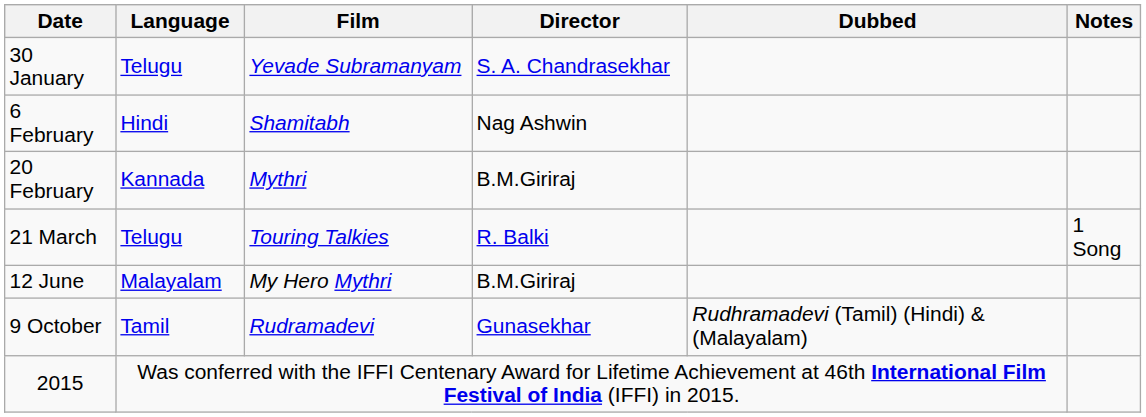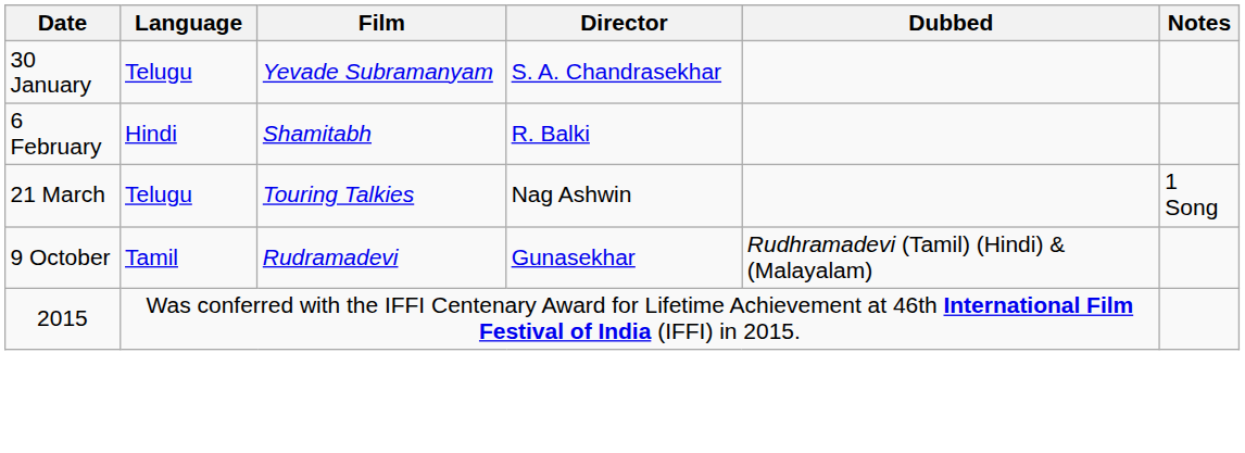 <table class="wikitable sortable">
 <tr bgcolor="#CCCCCC" align="center"|->
 <th>Date</th>
 <th>Language</th>
 <th>Film</th>
 <th>Director</th>
 <th>Dubbed</th>
 <th>Notes</th>
 </tr>
 <tr>
 <td>30 January</td>
 <td><a href='#'>Telugu</a></td>
 <td><em><a href='#'>Yevade Subramanyam</a></em></td>
 <td><a href='#'>S. A. Chandrasekhar</a></td>
 <td></td>
 <td></td>
 </tr>
 <tr>
 <td>6 February</td>
 <td><a href='#'>Hindi</a></td>
 <td><em><a href='#'>Shamitabh</a></em></td>
-<td>Nag Ashwin</td>
-<td></td>
-<td></td>
-</tr>
-<tr>
-<td>20 February</td>
-<td><a href='#'>Kannada</a></td>
-<td><em><a href='#'>Mythri</a></em></td>
-<td>B.M.Giriraj</td>
+<td><a href='#'>R. Balki</a></td>
 <td></td>
 <td></td>
 </tr>
 <tr>
 <td>21 March</td>
 <td><a href='#'>Telugu</a></td>
 <td><em><a href='#'>Touring Talkies</a></em></td>
-<td><a href='#'>R. Balki</a></td>
+<td>Nag Ashwin</td>
 <td></td>
 <td> 1 Song</td>
-</tr>
-<tr>
-<td>12 June</td>
-<td><a href='#'>Malayalam</a></td>
-<td><em>My Hero <a href='#'>Mythri</a></em></td>
-<td>B.M.Giriraj</td>
-<td></td>
-<td></td>
 </tr>
 <tr>
 <td>9 October</td>
 <td><a href='#'>Tamil</a></td>
 <td><em><a href='#'>Rudramadevi</a></em></td>
 <td><a href='#'>Gunasekhar</a></td>
 <td><em>Rudhramadevi</em> (Tamil) (Hindi) & (Malayalam)</td>
 <td></td>
 </tr>
 <tr>
 <td style="text-align:center;">2015</td>
 <td colspan="4" style="text-align:center;">Was conferred with the IFFI Centenary Award for Lifetime Achievement at 46th <strong><a href='#'>International Film Festival of India</a></strong> (IFFI) in 2015.</td>
 <td></td>
 </tr>
 </table>
